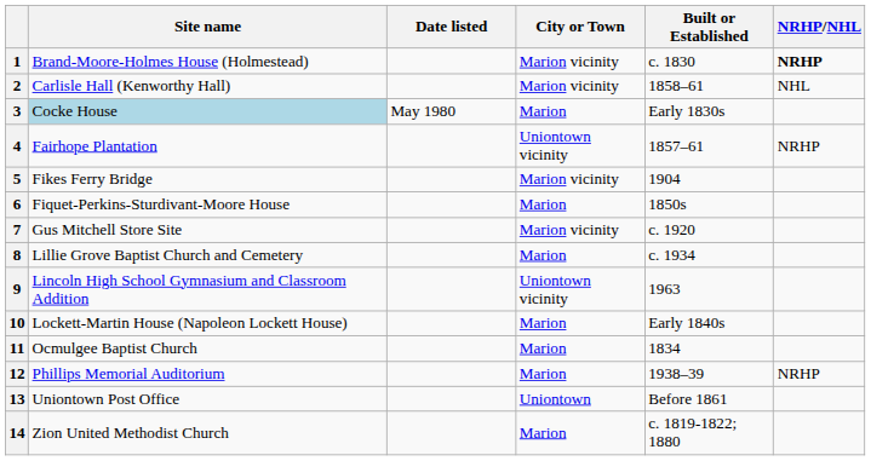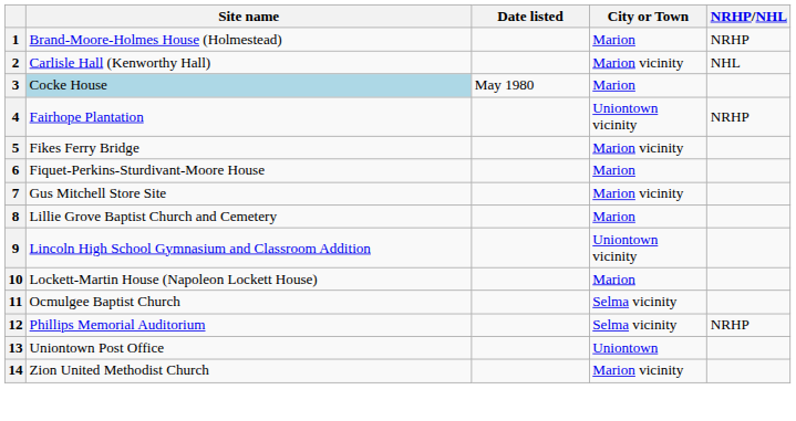 <table class="wikitable" style="width:98%">
 <tr>
 <th width = 2% ></th>
 <th><strong>Site name</strong></th>
 <th width = 15% ><strong>Date listed</strong></th>
 <th width = 15% ><strong>City or Town</strong></th>
-<th width = 15% ><strong>Built or Established</strong></th>
 <th width = 5%  ><strong><a href='#'>NRHP</a>/<a href='#'>NHL</a></strong></th>
 </tr>
 <tr ->
 <th>1</th>
 <td><a href='#'>Brand-Moore-Holmes House</a> (Holmestead)</td>
 <td></td>
-<td><a href='#'>Marion</a> vicinity</td>
-<td>c. 1830</td>
-<td><strong>NRHP</strong></td>
+<td><a href='#'>Marion</a></td>
+<td>NRHP</td>
 </tr>
 <tr ->
 <th>2</th>
 <td><a href='#'>Carlisle Hall</a> (Kenworthy Hall)</td>
 <td></td>
 <td><a href='#'>Marion</a> vicinity</td>
-<td>1858–61</td>
 <td>NHL</td>
 </tr>
 <tr ->
 <th>3</th>
 <td style="background: lightblue;">Cocke House</td>
 <td>May 1980</td>
 <td><a href='#'>Marion</a></td>
-<td>Early 1830s</td>
 <td></td>
 </tr>
 <tr ->
 <th>4</th>
 <td><a href='#'>Fairhope Plantation</a></td>
 <td></td>
 <td><a href='#'>Uniontown</a> vicinity</td>
-<td>1857–61</td>
 <td>NRHP</td>
 </tr>
 <tr ->
 <th>5</th>
 <td>Fikes Ferry Bridge</td>
 <td></td>
 <td><a href='#'>Marion</a> vicinity</td>
-<td>1904</td>
 <td></td>
 </tr>
 <tr ->
 <th>6</th>
 <td>Fiquet-Perkins-Sturdivant-Moore House</td>
 <td></td>
 <td><a href='#'>Marion</a></td>
-<td>1850s</td>
 <td></td>
 </tr>
 <tr ->
 <th>7</th>
 <td>Gus Mitchell Store Site</td>
 <td></td>
 <td><a href='#'>Marion</a> vicinity</td>
-<td>c. 1920</td>
 <td></td>
 </tr>
 <tr ->
 <th>8</th>
 <td>Lillie Grove Baptist Church and Cemetery</td>
 <td></td>
 <td><a href='#'>Marion</a></td>
-<td>c. 1934</td>
 <td></td>
 </tr>
 <tr ->
 <th>9</th>
 <td><a href='#'>Lincoln High School Gymnasium and Classroom Addition</a></td>
 <td></td>
 <td><a href='#'>Uniontown</a> vicinity</td>
-<td>1963</td>
 <td></td>
 </tr>
 <tr ->
 <th>10</th>
 <td>Lockett-Martin House (Napoleon Lockett House)</td>
 <td></td>
 <td><a href='#'>Marion</a></td>
-<td>Early 1840s</td>
 <td></td>
 </tr>
 <tr ->
 <th>11</th>
 <td>Ocmulgee Baptist Church</td>
 <td></td>
-<td><a href='#'>Marion</a></td>
-<td>1834</td>
+<td><a href='#'>Selma</a> vicinity</td>
 <td></td>
 </tr>
 <tr ->
 <th>12</th>
 <td><a href='#'>Phillips Memorial Auditorium</a></td>
 <td></td>
-<td><a href='#'>Marion</a></td>
-<td>1938–39</td>
+<td><a href='#'>Selma</a> vicinity</td>
 <td>NRHP</td>
 </tr>
 <tr ->
 <th>13</th>
 <td>Uniontown Post Office</td>
 <td></td>
 <td><a href='#'>Uniontown</a></td>
-<td>Before 1861</td>
 <td></td>
 </tr>
 <tr ->
 <th>14</th>
 <td>Zion United Methodist Church</td>
 <td></td>
-<td><a href='#'>Marion</a></td>
-<td>c. 1819-1822; 1880</td>
+<td><a href='#'>Marion</a> vicinity</td>
 <td></td>
 </tr>
 </table>
